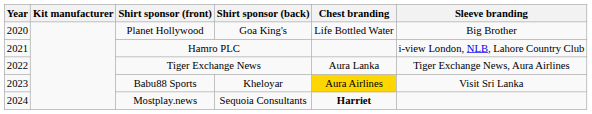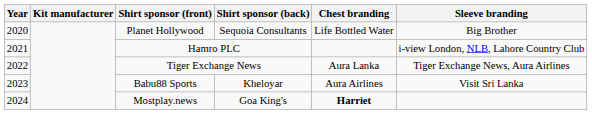 <table class="wikitable" style="text-align:center;font-size:95%">
 <tr>
 <th>Year</th>
 <th>Kit manufacturer</th>
 <th>Shirt sponsor (front)</th>
 <th>Shirt sponsor (back)</th>
 <th>Chest branding</th>
 <th>Sleeve branding</th>
 </tr>
 <tr>
 <td>2020</td>
 <td rowspan=5></td>
 <td>Planet Hollywood</td>
-<td>Goa King's</td>
+<td>Sequoia Consultants</td>
 <td>Life Bottled Water</td>
 <td>Big Brother</td>
 </tr>
 <tr>
 <td>2021</td>
 <td colspan="2">Hamro PLC</td>
 <td></td>
 <td>i-view London, <a href='#'>NLB</a>, Lahore Country Club</td>
 </tr>
 <tr>
 <td>2022</td>
 <td colspan="2">Tiger Exchange News</td>
 <td>Aura Lanka</td>
 <td>Tiger Exchange News, Aura Airlines</td>
 </tr>
 <tr>
 <td>2023</td>
 <td>Babu88 Sports</td>
 <td>Kheloyar</td>
-<td style="background: gold;">Aura Airlines</td>
+<td>Aura Airlines</td>
 <td>Visit Sri Lanka</td>
 </tr>
 <tr>
 <td>2024</td>
 <td>Mostplay.news</td>
-<td>Sequoia Consultants</td>
+<td>Goa King's</td>
 <td><strong>Harriet</strong></td>
 <td></td>
 </tr>
 </table>
